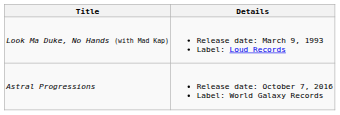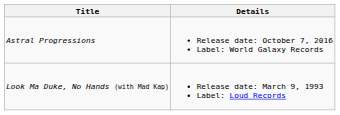 <table class="wikitable">
 <tr>
 <th>Title</th>
 <th>Details</th>
 </tr>
 <tr>
+<td><em>Astral Progressions</em></td>
+<td><br><ul><li>Release date: October 7, 2016</li><li>Label: World Galaxy Records</li></ul></td>
+</tr>
+<tr>
 <td><em>Look Ma Duke, No Hands</em> <small>(with Mad Kap)</small></td>
 <td><br><ul><li>Release date: March 9, 1993</li><li>Label: <a href='#'>Loud Records</a></li></ul></td>
 </tr>
-<tr>
-<td><em>Astral Progressions</em></td>
-<td><br><ul><li>Release date: October 7, 2016</li><li>Label: World Galaxy Records</li></ul></td>
-</tr>
 </table>
